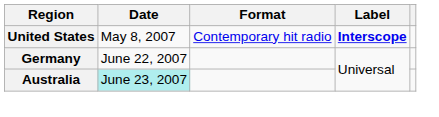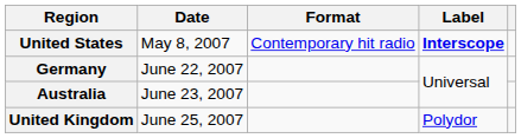 <table class="wikitable plainrowheaders">
 <tr>
 <th scope="col">Region</th>
 <th scope="col">Date</th>
 <th scope="col">Format</th>
 <th scope="col">Label</th>
 <th scope="col"></th>
 </tr>
 <tr>
 <th scope="row">United States</th>
 <td>May 8, 2007</td>
 <td><a href='#'>Contemporary hit radio</a></td>
 <td><strong><a href='#'>Interscope</a></strong></td>
 <td align="center"></td>
 </tr>
 <tr>
 <th scope="row">Germany</th>
 <td>June 22, 2007</td>
 <td></td>
 <td rowspan="2">Universal</td>
 <td align="center"></td>
 </tr>
 <tr>
 <th scope="row">Australia</th>
-<td style="background: paleturquoise;">June 23, 2007</td>
+<td>June 23, 2007</td>
 <td></td>
 <td align="center"></td>
 </tr>
+<tr>
+<th scope="row">United Kingdom</th>
+<td>June 25, 2007</td>
+<td></td>
+<td><a href='#'>Polydor</a></td>
+<td align="center"></td>
+</tr>
 </table>
